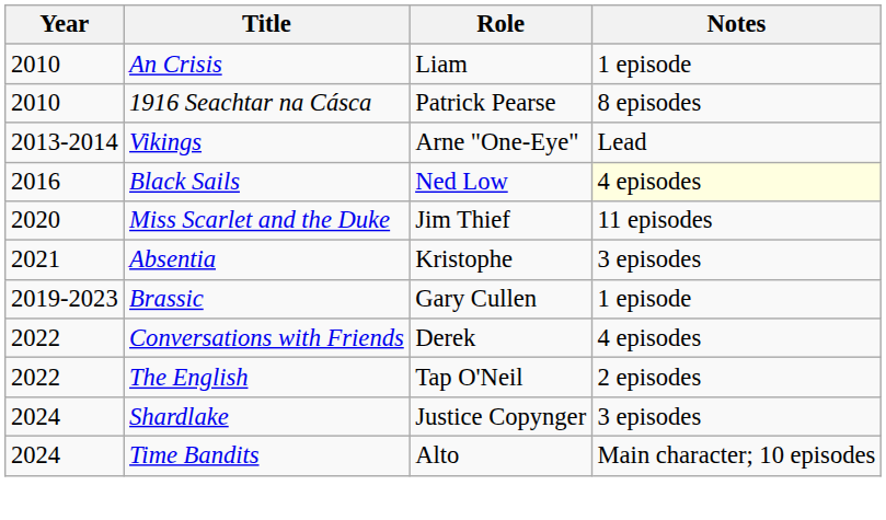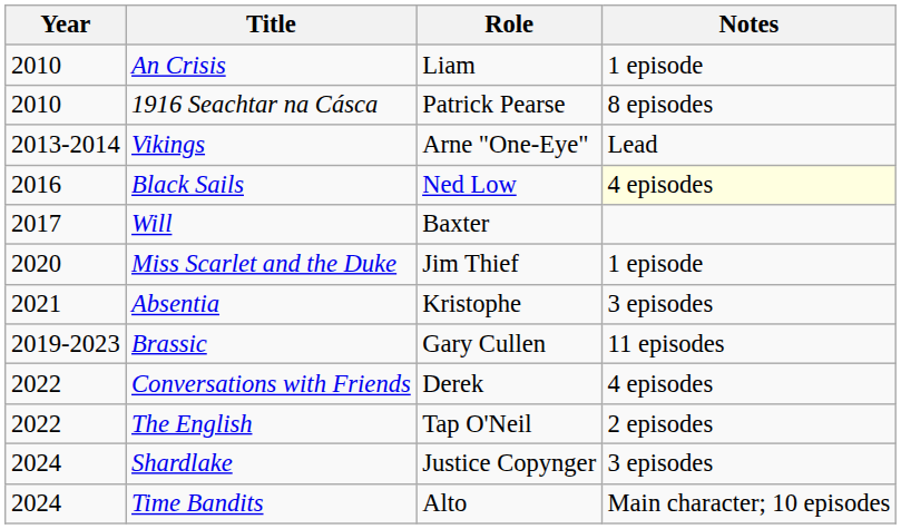 <table class="wikitable sortable">
 <tr>
 <th scope="col">Year</th>
 <th scope="col">Title</th>
 <th scope="col">Role</th>
 <th scope="col" class="unsortable">Notes</th>
 </tr>
 <tr>
 <td>2010</td>
 <td><em><a href='#'>An Crisis</a></em></td>
 <td>Liam</td>
 <td>1 episode</td>
 </tr>
 <tr>
 <td>2010</td>
 <td><em>1916 Seachtar na Cásca</em></td>
 <td>Patrick Pearse</td>
 <td>8 episodes</td>
 </tr>
 <tr>
 <td>2013-2014</td>
 <td><em><a href='#'>Vikings</a></em></td>
 <td>Arne "One-Eye"</td>
 <td>Lead</td>
 </tr>
 <tr>
 <td>2016</td>
 <td><em><a href='#'>Black Sails</a></em></td>
 <td><a href='#'>Ned Low</a></td>
 <td style="background: lightyellow;">4 episodes</td>
 </tr>
 <tr>
+<td>2017</td>
+<td><em><a href='#'>Will</a></em></td>
+<td>Baxter</td>
+<td></td>
+</tr>
+<tr>
 <td>2020</td>
 <td><em><a href='#'>Miss Scarlet and the Duke</a></em></td>
 <td>Jim Thief</td>
-<td>11 episodes</td>
+<td>1 episode</td>
 </tr>
 <tr>
 <td>2021</td>
 <td><em><a href='#'>Absentia</a></em></td>
 <td>Kristophe</td>
 <td>3 episodes</td>
 </tr>
 <tr>
 <td>2019-2023</td>
 <td><em><a href='#'>Brassic</a></em></td>
 <td>Gary Cullen</td>
-<td>1 episode</td>
+<td>11 episodes</td>
 </tr>
 <tr>
 <td>2022</td>
 <td><em><a href='#'>Conversations with Friends</a></em></td>
 <td>Derek</td>
 <td>4 episodes</td>
 </tr>
 <tr>
 <td>2022</td>
 <td><em><a href='#'>The English</a></em></td>
 <td>Tap O'Neil</td>
 <td>2 episodes</td>
 </tr>
 <tr>
 <td>2024</td>
 <td><em><a href='#'>Shardlake</a></em></td>
 <td>Justice Copynger</td>
 <td>3 episodes</td>
 </tr>
 <tr>
 <td>2024</td>
 <td><a href='#'><em>Time Bandits</em></a></td>
 <td>Alto</td>
 <td>Main character; 10 episodes</td>
 </tr>
 </table>
